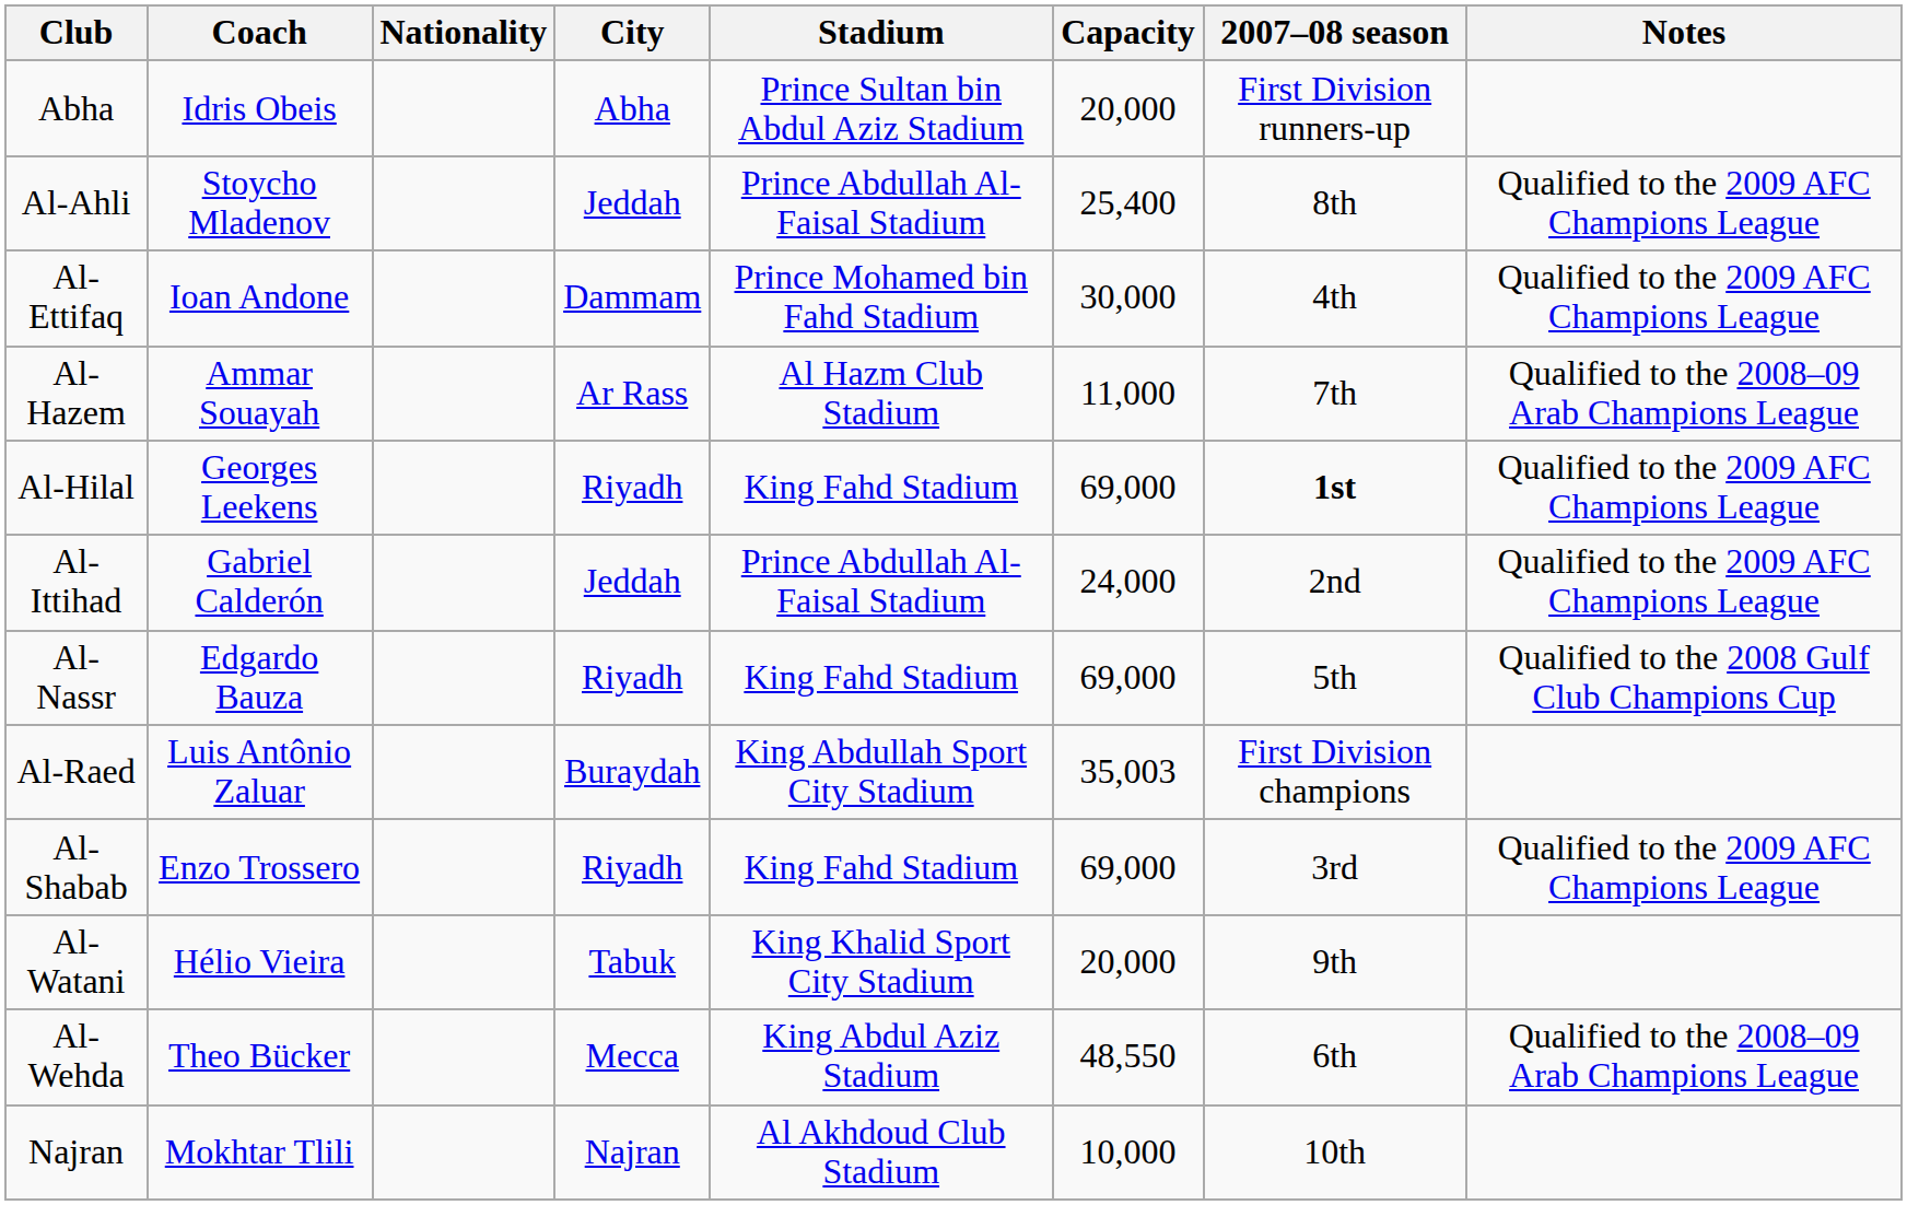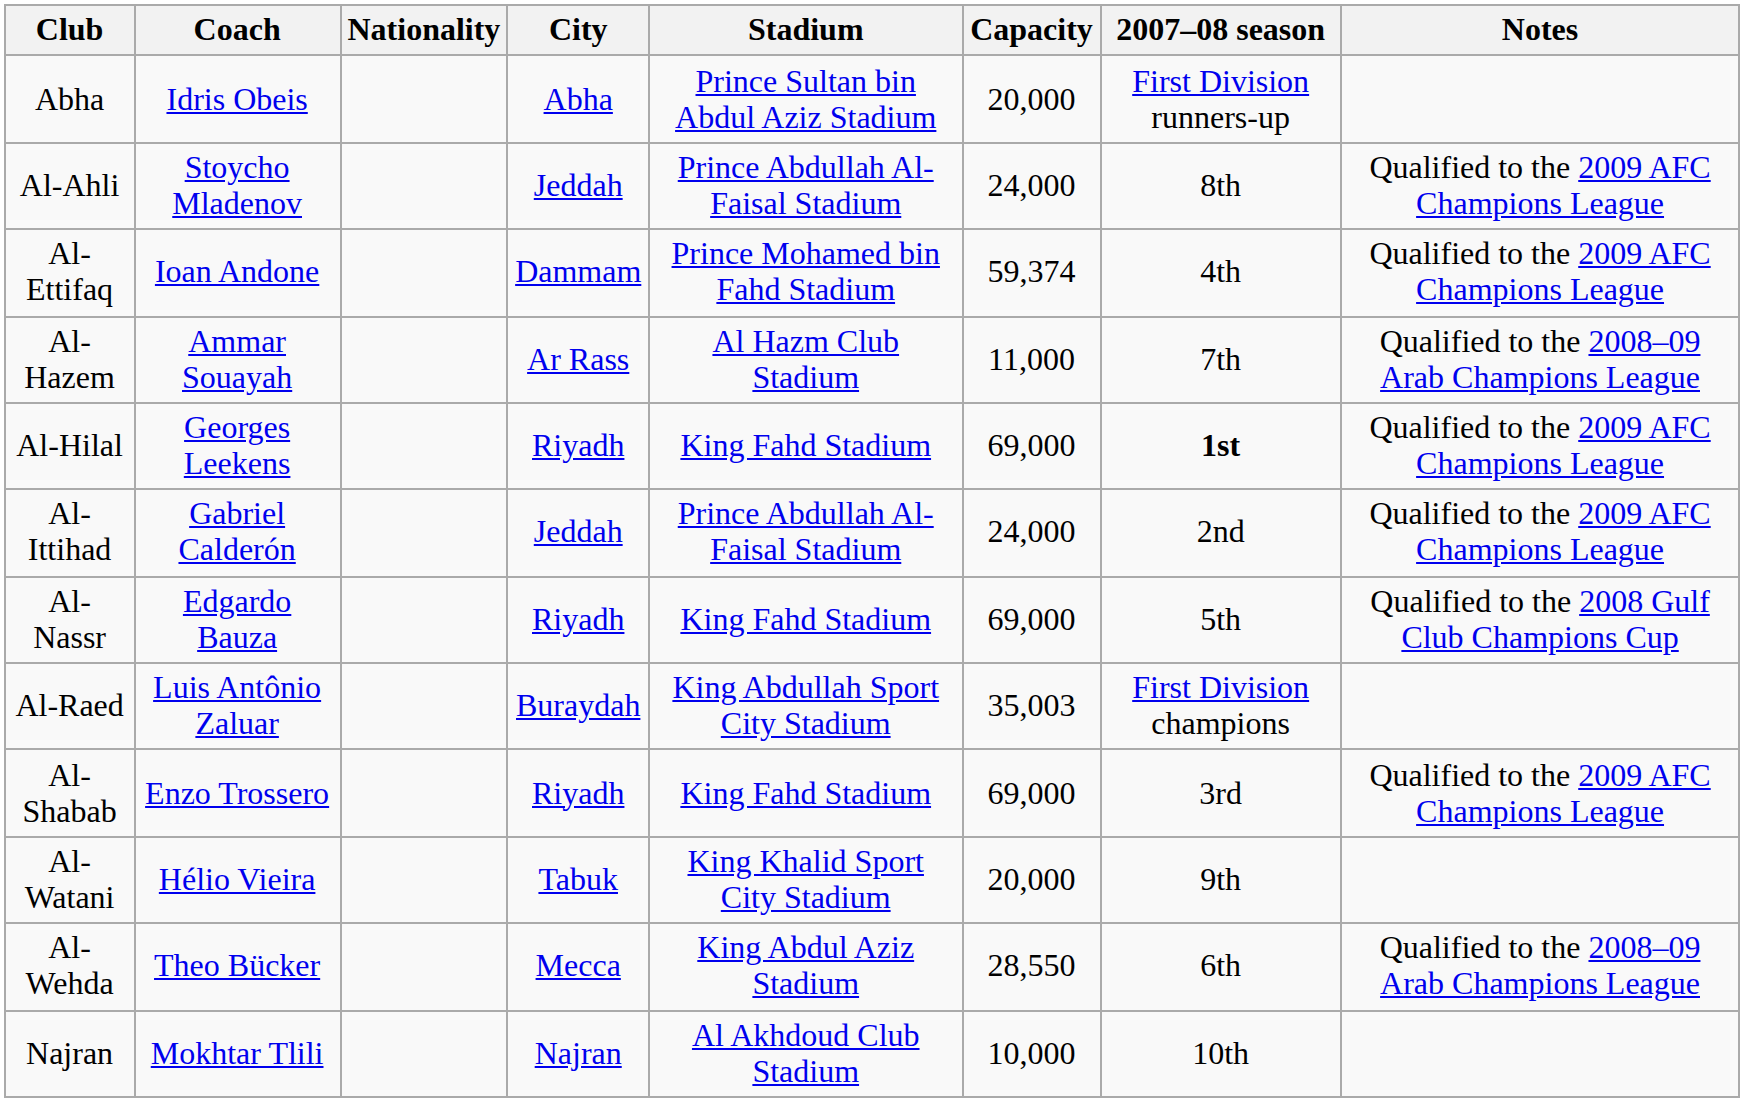 <table class="wikitable" style="text-align: center;">
 <tr>
 <th>Club</th>
 <th>Coach</th>
 <th>Nationality</th>
 <th>City</th>
 <th>Stadium</th>
 <th>Capacity</th>
 <th>2007–08 season</th>
 <th>Notes</th>
 </tr>
 <tr>
 <td>Abha</td>
 <td><a href='#'>Idris Obeis</a></td>
 <td></td>
 <td><a href='#'>Abha</a></td>
 <td><a href='#'>Prince Sultan bin Abdul Aziz Stadium</a></td>
 <td>20,000</td>
 <td><a href='#'>First Division</a> runners-up</td>
 <td></td>
 </tr>
 <tr>
 <td>Al-Ahli</td>
 <td><a href='#'>Stoycho Mladenov</a></td>
 <td></td>
 <td><a href='#'>Jeddah</a></td>
 <td><a href='#'>Prince Abdullah Al-Faisal Stadium</a></td>
-<td>25,400</td>
+<td>24,000</td>
 <td>8th</td>
 <td>Qualified to the <a href='#'>2009 AFC Champions League</a></td>
 </tr>
 <tr>
 <td>Al-Ettifaq</td>
 <td><a href='#'>Ioan Andone</a></td>
 <td></td>
 <td><a href='#'>Dammam</a></td>
 <td><a href='#'>Prince Mohamed bin Fahd Stadium</a></td>
-<td>30,000</td>
+<td>59,374</td>
 <td>4th</td>
 <td>Qualified to the <a href='#'>2009 AFC Champions League</a></td>
 </tr>
 <tr>
 <td>Al-Hazem</td>
 <td><a href='#'>Ammar Souayah</a></td>
 <td></td>
 <td><a href='#'>Ar Rass</a></td>
 <td><a href='#'>Al Hazm Club Stadium</a></td>
 <td>11,000</td>
 <td>7th</td>
 <td>Qualified to the <a href='#'>2008–09 Arab Champions League</a></td>
 </tr>
 <tr>
 <td>Al-Hilal</td>
 <td><a href='#'>Georges Leekens</a></td>
 <td></td>
 <td><a href='#'>Riyadh</a></td>
 <td><a href='#'>King Fahd Stadium</a></td>
 <td>69,000</td>
 <td><strong>1st</strong></td>
 <td>Qualified to the <a href='#'>2009 AFC Champions League</a></td>
 </tr>
 <tr>
 <td>Al-Ittihad</td>
 <td><a href='#'>Gabriel Calderón</a></td>
 <td></td>
 <td><a href='#'>Jeddah</a></td>
 <td><a href='#'>Prince Abdullah Al-Faisal Stadium</a></td>
 <td>24,000</td>
 <td>2nd</td>
 <td>Qualified to the <a href='#'>2009 AFC Champions League</a></td>
 </tr>
 <tr>
 <td>Al-Nassr</td>
 <td><a href='#'>Edgardo Bauza</a></td>
 <td></td>
 <td><a href='#'>Riyadh</a></td>
 <td><a href='#'>King Fahd Stadium</a></td>
 <td>69,000</td>
 <td>5th</td>
 <td>Qualified to the <a href='#'>2008 Gulf Club Champions Cup</a></td>
 </tr>
 <tr>
 <td>Al-Raed</td>
 <td><a href='#'>Luis Antônio Zaluar</a></td>
 <td></td>
 <td><a href='#'>Buraydah</a></td>
 <td><a href='#'>King Abdullah Sport City Stadium</a></td>
 <td>35,003</td>
 <td><a href='#'>First Division</a> champions</td>
 <td></td>
 </tr>
 <tr>
 <td>Al-Shabab</td>
 <td><a href='#'>Enzo Trossero</a></td>
 <td></td>
 <td><a href='#'>Riyadh</a></td>
 <td><a href='#'>King Fahd Stadium</a></td>
 <td>69,000</td>
 <td>3rd</td>
 <td>Qualified to the <a href='#'>2009 AFC Champions League</a></td>
 </tr>
 <tr>
 <td>Al-Watani</td>
 <td><a href='#'>Hélio Vieira</a></td>
 <td></td>
 <td><a href='#'>Tabuk</a></td>
 <td><a href='#'>King Khalid Sport City Stadium</a></td>
 <td>20,000</td>
 <td>9th</td>
 <td></td>
 </tr>
 <tr>
 <td>Al-Wehda</td>
 <td><a href='#'>Theo Bücker</a></td>
 <td></td>
 <td><a href='#'>Mecca</a></td>
 <td><a href='#'>King Abdul Aziz Stadium</a></td>
-<td>48,550</td>
+<td>28,550</td>
 <td>6th</td>
 <td>Qualified to the <a href='#'>2008–09 Arab Champions League</a></td>
 </tr>
 <tr>
 <td>Najran</td>
 <td><a href='#'>Mokhtar Tlili</a></td>
 <td></td>
 <td><a href='#'>Najran</a></td>
 <td><a href='#'>Al Akhdoud Club Stadium</a></td>
 <td>10,000</td>
 <td>10th</td>
 <td></td>
 </tr>
 </table>
